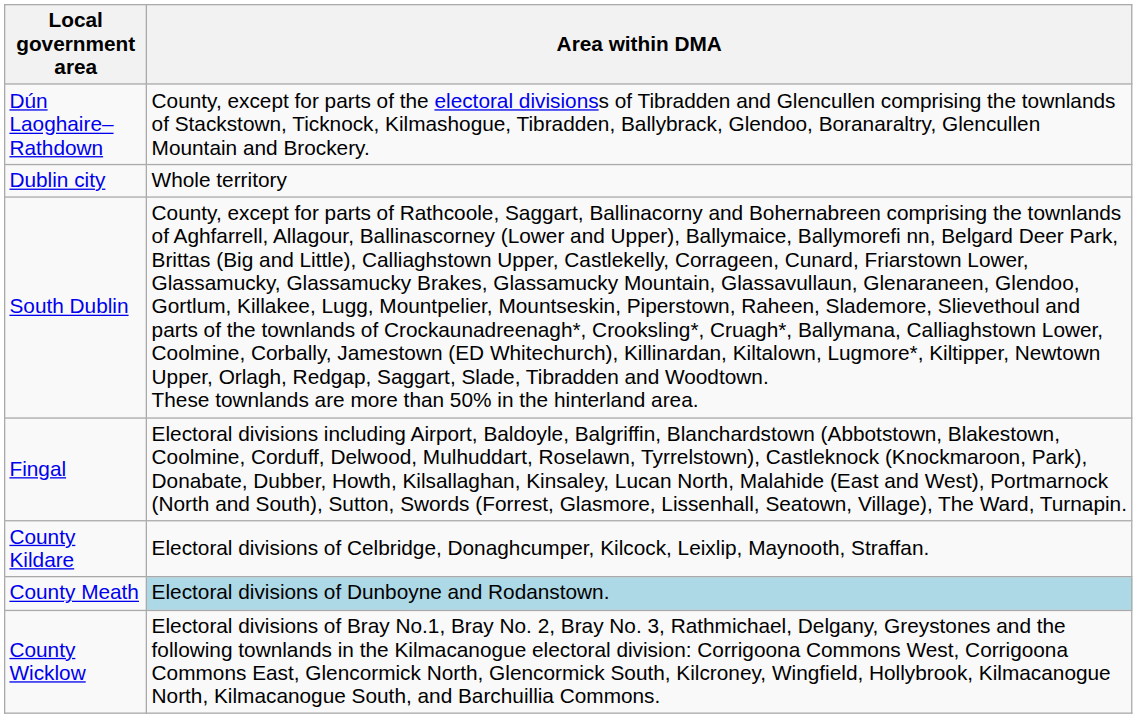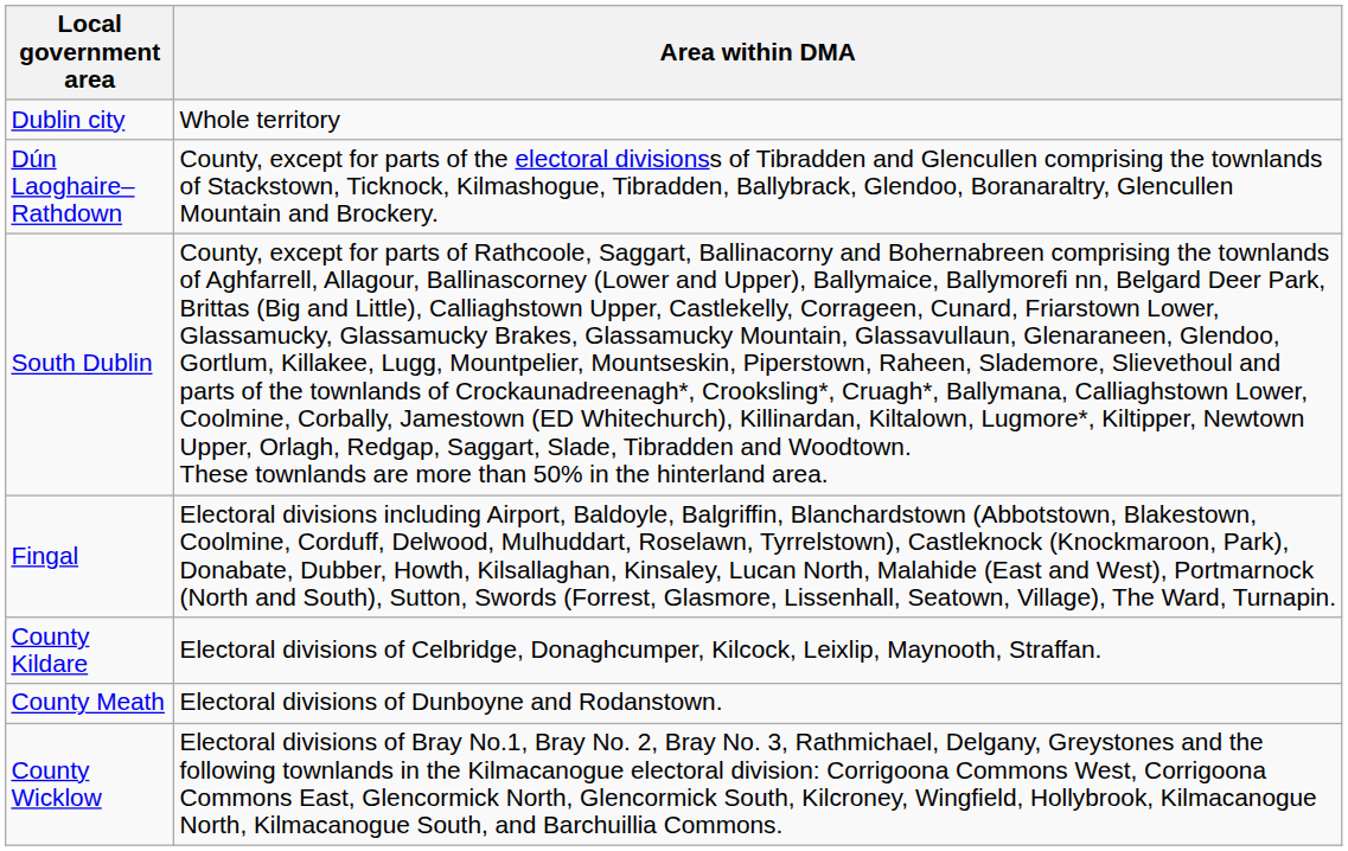 <table class=wikitable>
 <tr>
 <th>Local government area</th>
 <th>Area within DMA</th>
 </tr>
 <tr>
+<td><a href='#'>Dublin city</a></td>
+<td>Whole territory</td>
+</tr>
+<tr>
 <td><a href='#'>Dún Laoghaire–Rathdown</a></td>
 <td>County, except for parts of the <a href='#'>electoral divisions</a>s of Tibradden and Glencullen comprising the townlands of Stackstown, Ticknock, Kilmashogue, Tibradden, Ballybrack, Glendoo, Boranaraltry, Glencullen Mountain and Brockery.</td>
-</tr>
-<tr>
-<td><a href='#'>Dublin city</a></td>
-<td>Whole territory</td>
 </tr>
 <tr>
 <td><a href='#'>South Dublin</a></td>
 <td>County, except for parts of Rathcoole, Saggart, Ballinacorny and Bohernabreen comprising the townlands of Aghfarrell, Allagour, Ballinascorney (Lower and Upper), Ballymaice, Ballymorefi nn, Belgard Deer Park, Brittas (Big and Little), Calliaghstown Upper, Castlekelly, Corrageen, Cunard, Friarstown Lower, Glassamucky, Glassamucky Brakes, Glassamucky Mountain, Glassavullaun, Glenaraneen, Glendoo, Gortlum, Killakee, Lugg, Mountpelier, Mountseskin, Piperstown, Raheen, Slademore, Slievethoul and parts of the townlands of Crockaunadreenagh*, Crooksling*, Cruagh*, Ballymana, Calliaghstown Lower, Coolmine, Corbally, Jamestown (ED Whitechurch), Killinardan, Kiltalown, Lugmore*, Kiltipper, Newtown Upper, Orlagh, Redgap, Saggart, Slade, Tibradden and Woodtown.<br> These townlands are more than 50% in the hinterland area.</td>
 </tr>
 <tr>
 <td><a href='#'>Fingal</a></td>
 <td>Electoral divisions including Airport, Baldoyle, Balgriffin, Blanchardstown (Abbotstown, Blakestown, Coolmine, Corduff, Delwood, Mulhuddart, Roselawn, Tyrrelstown), Castleknock (Knockmaroon, Park), Donabate, Dubber, Howth, Kilsallaghan, Kinsaley, Lucan North, Malahide (East and West), Portmarnock (North and South), Sutton, Swords (Forrest, Glasmore, Lissenhall, Seatown, Village), The Ward, Turnapin.</td>
 </tr>
 <tr>
 <td><a href='#'>County Kildare</a></td>
 <td>Electoral divisions of Celbridge, Donaghcumper, Kilcock, Leixlip, Maynooth, Straffan.</td>
 </tr>
 <tr>
 <td><a href='#'>County Meath</a></td>
-<td style="background: lightblue;">Electoral divisions of Dunboyne and Rodanstown.</td>
+<td>Electoral divisions of Dunboyne and Rodanstown.</td>
 </tr>
 <tr>
 <td><a href='#'>County Wicklow</a></td>
 <td>Electoral divisions of Bray No.1, Bray No. 2, Bray No. 3, Rathmichael, Delgany, Greystones and the following townlands in the Kilmacanogue electoral division: Corrigoona Commons West, Corrigoona Commons East, Glencormick North, Glencormick South, Kilcroney, Wingfield, Hollybrook, Kilmacanogue North, Kilmacanogue South, and Barchuillia Commons.</td>
 </tr>
 </table>
